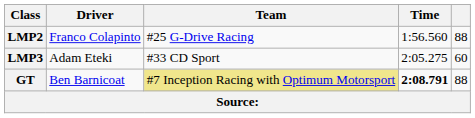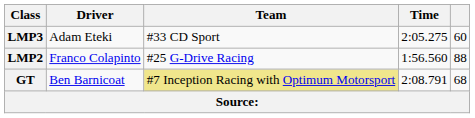 <table class="wikitable" style="font-size: 90%;">
 <tr>
 <th>Class</th>
 <th>Driver</th>
 <th>Team</th>
 <th>Time</th>
 <th></th>
 </tr>
 <tr>
+<th>LMP3</th>
+<td> Adam Eteki</td>
+<td> #33 CD Sport</td>
+<td>2:05.275</td>
+<td align="center">60</td>
+</tr>
+<tr>
 <th>LMP2</th>
 <td> <a href='#'>Franco Colapinto</a></td>
 <td> #25 <a href='#'>G-Drive Racing</a></td>
 <td>1:56.560</td>
 <td align="center">88</td>
 </tr>
 <tr>
-<th>LMP3</th>
-<td> Adam Eteki</td>
-<td> #33 CD Sport</td>
-<td>2:05.275</td>
-<td align="center">60</td>
-</tr>
-<tr>
 <th>GT</th>
 <td> <a href='#'>Ben Barnicoat</a></td>
 <td style="background: khaki;"> #7 Inception Racing with <a href='#'>Optimum Motorsport</a></td>
-<td><strong>2:08.791</strong></td>
-<td align="center">88</td>
+<td>2:08.791</td>
+<td align="center">68</td>
 </tr>
 <tr>
 <th colspan="5">Source:</th>
 </tr>
 </table>
